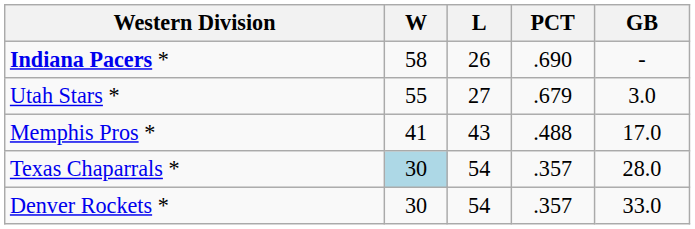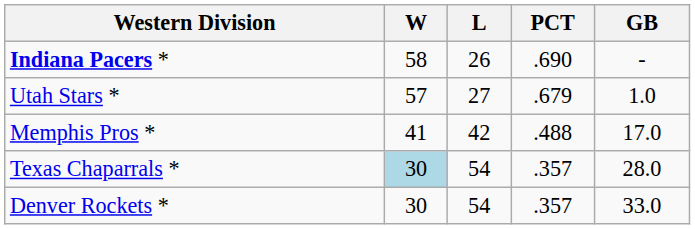 <table class="wikitable" style="font-size: 95%;" width="470">
 <tr>
 <th width="30%">Western Division</th>
 <th width="5%">W</th>
 <th width="5%">L</th>
 <th width="5%">PCT</th>
 <th width="7.5%">GB</th>
 </tr>
 <tr align="center">
 <td align="left"><strong><a href='#'>Indiana Pacers</a></strong> *</td>
 <td>58</td>
 <td>26</td>
 <td>.690</td>
 <td>-</td>
 </tr>
 <tr align="center">
 <td align="left"><a href='#'>Utah Stars</a> *</td>
-<td>55</td>
+<td>57</td>
 <td>27</td>
 <td>.679</td>
-<td>3.0</td>
+<td>1.0</td>
 </tr>
 <tr align="center">
 <td align="left"><a href='#'>Memphis Pros</a> *</td>
 <td>41</td>
-<td>43</td>
+<td>42</td>
 <td>.488</td>
 <td>17.0</td>
 </tr>
 <tr align="center">
 <td align="left"><a href='#'>Texas Chaparrals</a> *</td>
 <td style="background: lightblue;">30</td>
 <td>54</td>
 <td>.357</td>
 <td>28.0</td>
 </tr>
 <tr align="center">
 <td align="left"><a href='#'>Denver Rockets</a> *</td>
 <td>30</td>
 <td>54</td>
 <td>.357</td>
 <td>33.0</td>
 </tr>
 </table>
